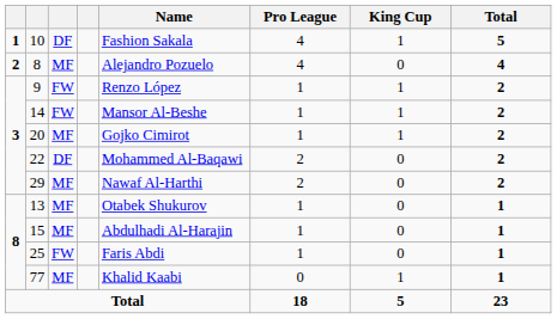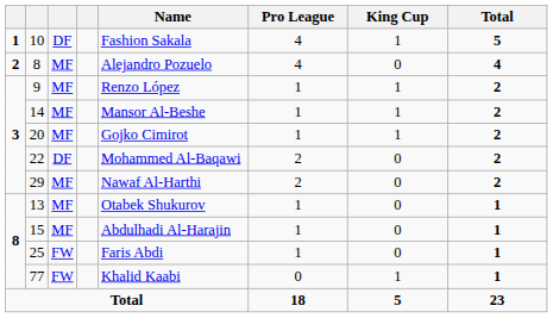 <table class="wikitable" style="text-align:center">
 <tr>
 <th width=15></th>
 <th width=15></th>
 <th width=15></th>
 <th width=15></th>
 <th width=155>Name</th>
 <th width=100>Pro League</th>
 <th width=100>King Cup</th>
 <th width=100>Total</th>
 </tr>
 <tr>
 <td><strong>1</strong></td>
 <td>10</td>
 <td><a href='#'>DF</a></td>
 <td></td>
 <td align=left><a href='#'>Fashion Sakala</a></td>
 <td>4</td>
 <td>1</td>
 <td><strong>5</strong></td>
 </tr>
 <tr>
 <td><strong>2</strong></td>
 <td>8</td>
 <td><a href='#'>MF</a></td>
 <td></td>
 <td align=left><a href='#'>Alejandro Pozuelo</a></td>
 <td>4</td>
 <td>0</td>
 <td><strong>4</strong></td>
 </tr>
 <tr>
 <td rowspan=5><strong>3</strong></td>
 <td>9</td>
-<td><a href='#'>FW</a></td>
+<td><a href='#'>MF</a></td>
 <td></td>
 <td align=left><a href='#'>Renzo López</a></td>
 <td>1</td>
 <td>1</td>
 <td><strong>2</strong></td>
 </tr>
 <tr>
 <td>14</td>
-<td><a href='#'>FW</a></td>
+<td><a href='#'>MF</a></td>
 <td></td>
 <td align=left><a href='#'>Mansor Al-Beshe</a></td>
 <td>1</td>
 <td>1</td>
 <td><strong>2</strong></td>
 </tr>
 <tr>
 <td>20</td>
 <td><a href='#'>MF</a></td>
 <td></td>
 <td align=left><a href='#'>Gojko Cimirot</a></td>
 <td>1</td>
 <td>1</td>
 <td><strong>2</strong></td>
 </tr>
 <tr>
 <td>22</td>
 <td><a href='#'>DF</a></td>
 <td></td>
 <td align=left><a href='#'>Mohammed Al-Baqawi</a></td>
 <td>2</td>
 <td>0</td>
 <td><strong>2</strong></td>
 </tr>
 <tr>
 <td>29</td>
 <td><a href='#'>MF</a></td>
 <td></td>
 <td align=left><a href='#'>Nawaf Al-Harthi</a></td>
 <td>2</td>
 <td>0</td>
 <td><strong>2</strong></td>
 </tr>
 <tr>
 <td rowspan=4><strong>8</strong></td>
 <td>13</td>
 <td><a href='#'>MF</a></td>
 <td></td>
 <td align=left><a href='#'>Otabek Shukurov</a></td>
 <td>1</td>
 <td>0</td>
 <td><strong>1</strong></td>
 </tr>
 <tr>
 <td>15</td>
 <td><a href='#'>MF</a></td>
 <td></td>
 <td align=left><a href='#'>Abdulhadi Al-Harajin</a></td>
 <td>1</td>
 <td>0</td>
 <td><strong>1</strong></td>
 </tr>
 <tr>
 <td>25</td>
 <td><a href='#'>FW</a></td>
 <td></td>
 <td align=left><a href='#'>Faris Abdi</a></td>
 <td>1</td>
 <td>0</td>
 <td><strong>1</strong></td>
 </tr>
 <tr>
 <td>77</td>
-<td><a href='#'>MF</a></td>
+<td><a href='#'>FW</a></td>
 <td></td>
 <td align=left><a href='#'>Khalid Kaabi</a></td>
 <td>0</td>
 <td>1</td>
 <td><strong>1</strong></td>
 </tr>
 <tr>
 <td colspan=5><strong>Total</strong></td>
 <td><strong>18</strong></td>
 <td><strong>5</strong></td>
 <td><strong>23</strong></td>
 </tr>
 </table>
